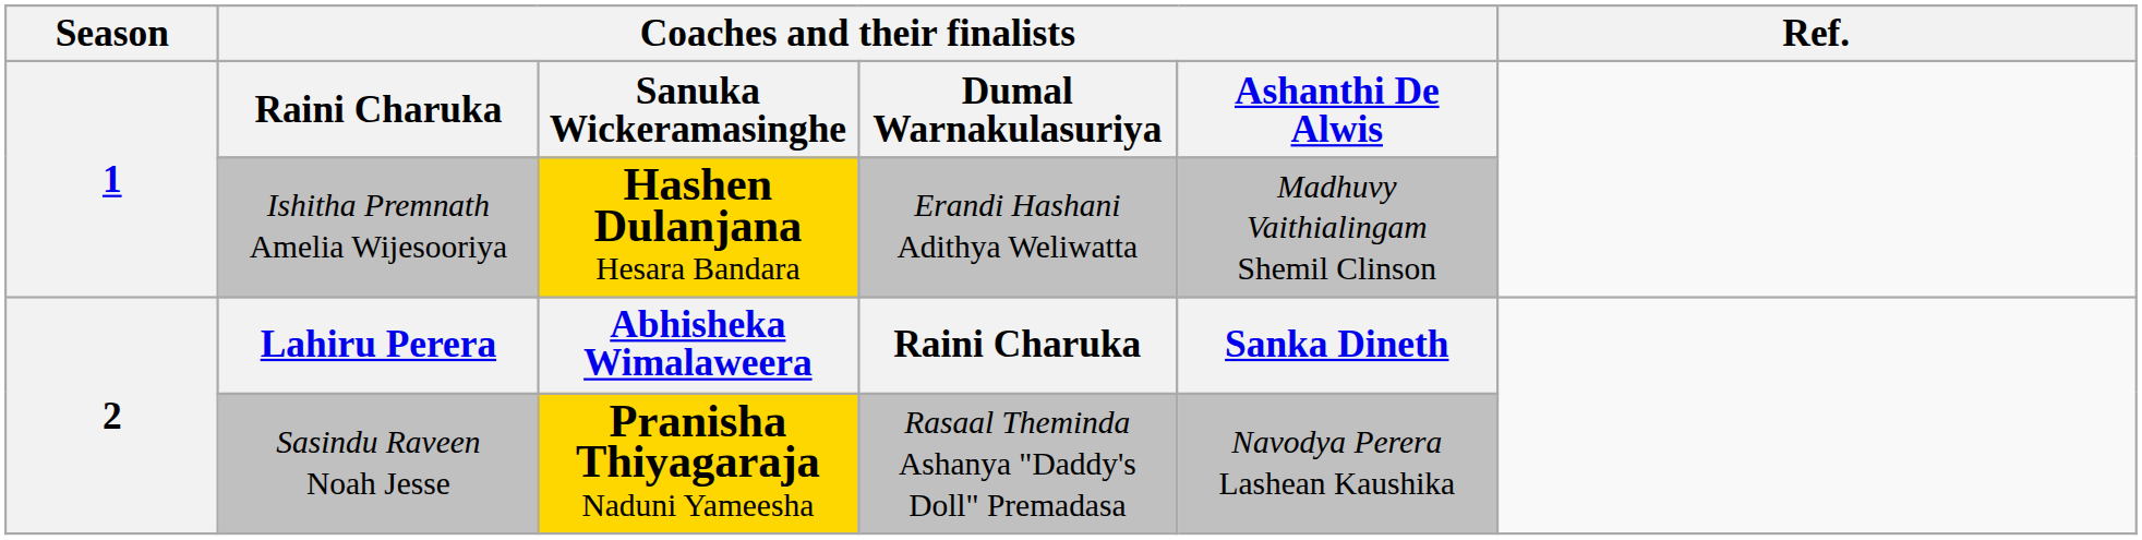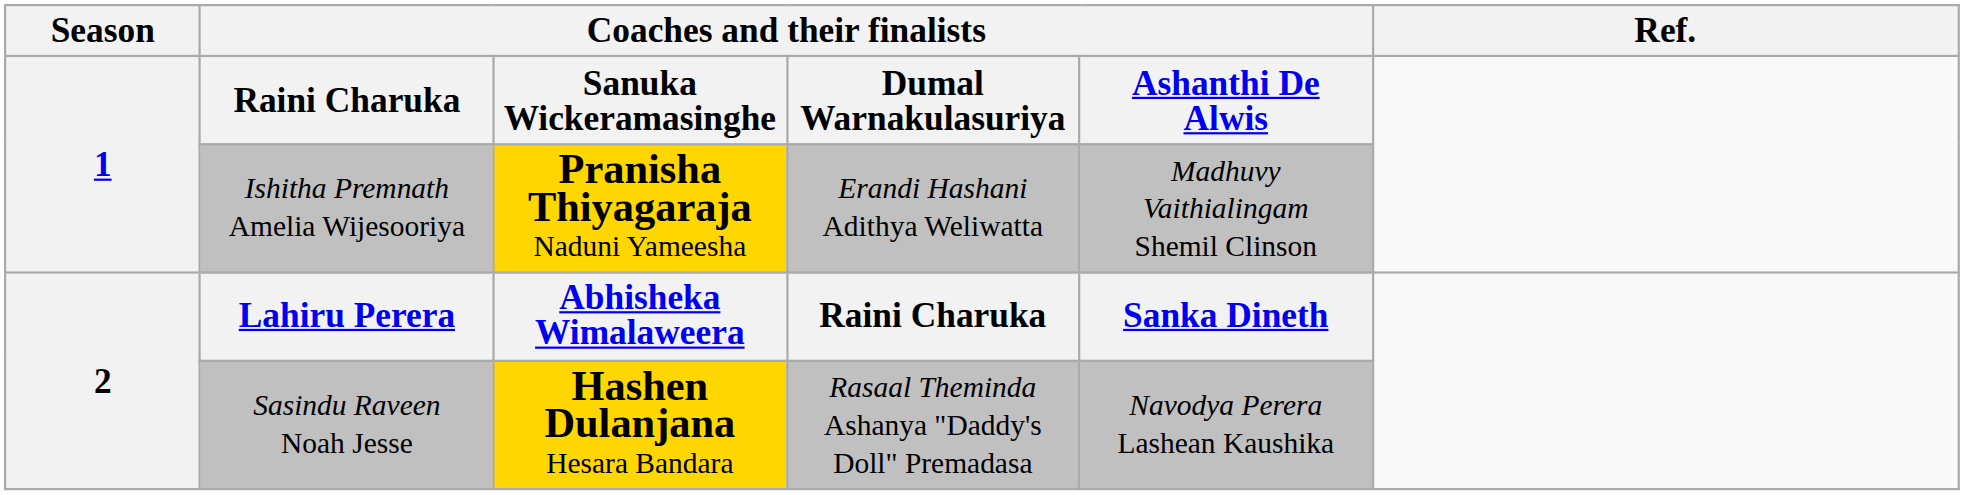 <table class="wikitable" style="text-align:center; line-height:16px; width:70%;">
 <tr>
 <th style="width:10%;">Season</th>
 <th colspan="4" style="width:50%;">Coaches and their finalists</th>
 <th>Ref.</th>
 </tr>
 <tr>
 <th rowspan="2"><a href='#'><span>1</span></a></th>
 <th style="width:15%;" scope="col">Raini Charuka</th>
 <th style="width:15%;" scope="col">Sanuka Wickeramasinghe</th>
 <th style="width:15%;" scope="col">Dumal Warnakulasuriya</th>
 <th style="width:15%;" scope="col"><a href='#'>Ashanthi De Alwis</a></th>
 <td rowspan="2"></td>
 </tr>
 <tr>
 <td style="background:silver;"><small><em>Ishitha Premnath</em></small><br><small>Amelia Wijesooriya</small></td>
-<td style="background:gold;"><strong><big>Hashen Dulanjana</big></strong><br><small>Hesara Bandara</small></td>
+<td style="background:gold;"><strong><big>Pranisha Thiyagaraja</big></strong><br><small>Naduni Yameesha</small></td>
 <td style="background:silver;"><small><em>Erandi Hashani</em></small><br><small>Adithya Weliwatta</small></td>
 <td style="background:silver;"><em><small>Madhuvy Vaithialingam</small></em><br><small>Shemil Clinson</small></td>
 </tr>
 <tr>
 <th rowspan="2">2</th>
 <th><strong><a href='#'>Lahiru Perera</a></strong></th>
 <th><strong><a href='#'>Abhisheka Wimalaweera</a></strong></th>
 <th><strong>Raini Charuka</strong></th>
 <th><strong><a href='#'>Sanka Dineth</a></strong></th>
 <td rowspan="2"></td>
 </tr>
 <tr>
 <td style="background:silver;"><small><em>Sasindu Raveen</em></small><br><small>Noah Jesse</small></td>
-<td style="background:gold;"><strong><big>Pranisha Thiyagaraja</big></strong><br><small>Naduni Yameesha</small></td>
+<td style="background:gold;"><strong><big>Hashen Dulanjana</big></strong><br><small>Hesara Bandara</small></td>
 <td style="background:silver;"><small><em>Rasaal Theminda</em></small><br><small>Ashanya "Daddy's Doll" Premadasa</small></td>
 <td style="background:silver;"><em><small>Navodya Perera</small></em><br><small>Lashean Kaushika</small></td>
 </tr>
 </table>
